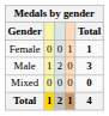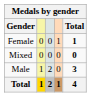 <table class=wikitable style=font-size:85%;text-align:center>
 <tr>
 <th colspan=5>Medals by gender</th>
 </tr>
 <tr>
 <th>Gender</th>
 <td bgcolor=F7F6A8></td>
 <td bgcolor=DCE5E5></td>
 <td bgcolor=FFDAB9></td>
 <th>Total</th>
 </tr>
 <tr>
 <td>Female</td>
 <td bgcolor=F7F6A8>0</td>
 <td bgcolor=DCE5E5>0</td>
 <td bgcolor=FFDAB9>1</td>
 <td><strong>1</strong></td>
 </tr>
 <tr>
+<td>Mixed</td>
+<td bgcolor=F7F6A8>0</td>
+<td bgcolor=DCE5E5>0</td>
+<td bgcolor=FFDAB9>0</td>
+<td><strong>0</strong></td>
+</tr>
+<tr>
 <td>Male</td>
 <td bgcolor=F7F6A8>1</td>
 <td bgcolor=DCE5E5>2</td>
 <td bgcolor=FFDAB9>0</td>
 <td><strong>3</strong></td>
-</tr>
-<tr>
-<td>Mixed</td>
-<td bgcolor=F7F6A8>0</td>
-<td bgcolor=DCE5E5>0</td>
-<td bgcolor=FFDAB9>0</td>
-<td><strong>0</strong></td>
 </tr>
 <tr>
 <th>Total</th>
 <th style=background:gold>1</th>
 <th style=background:silver>2</th>
 <th style=background:#c96>1</th>
 <th>4</th>
 </tr>
 </table>
